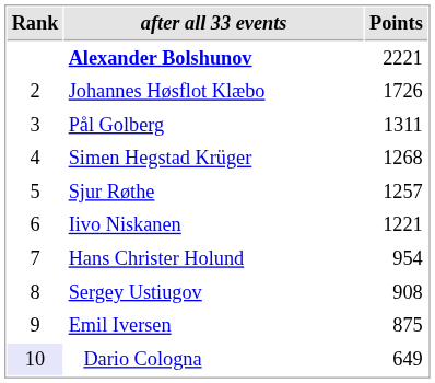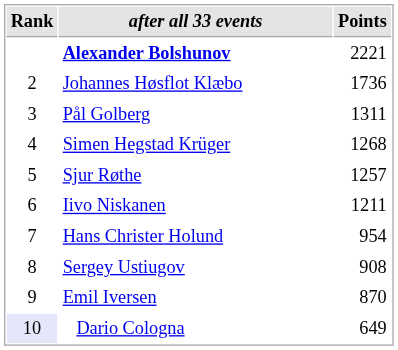 <table cellspacing="1" cellpadding="3" style="border:1px solid #AAAAAA;font-size:86%">
 <tr style="background-color: #E4E4E4;">
 <th style="border-bottom:1px solid #AAAAAA" width=10>Rank</th>
 <th style="border-bottom:1px solid #AAAAAA" width=200><em>after all 33 events</em></th>
 <th style="border-bottom:1px solid #AAAAAA" width=20 align=right>Points</th>
 </tr>
 <tr>
 <td align=center><strong><span>  </span></strong></td>
 <td> <strong><a href='#'>Alexander Bolshunov</a></strong></td>
 <td align=right>2221</td>
 </tr>
 <tr>
 <td align=center>2</td>
 <td> <a href='#'>Johannes Høsflot Klæbo</a></td>
-<td align=right>1726</td>
+<td align=right>1736</td>
 </tr>
 <tr>
 <td align=center>3</td>
 <td> <a href='#'>Pål Golberg</a></td>
 <td align=right>1311</td>
 </tr>
 <tr>
 <td align=center>4</td>
 <td> <a href='#'>Simen Hegstad Krüger</a></td>
 <td align=right>1268</td>
 </tr>
 <tr>
 <td align=center>5</td>
 <td> <a href='#'>Sjur Røthe</a></td>
 <td align=right>1257</td>
 </tr>
 <tr>
 <td align=center>6</td>
 <td> <a href='#'>Iivo Niskanen</a></td>
-<td align=right>1221</td>
+<td align=right>1211</td>
 </tr>
 <tr>
 <td align=center>7</td>
 <td> <a href='#'>Hans Christer Holund</a></td>
 <td align=right>954</td>
 </tr>
 <tr>
 <td align=center>8</td>
 <td> <a href='#'>Sergey Ustiugov</a></td>
 <td align=right>908</td>
 </tr>
 <tr>
 <td align=center>9</td>
 <td> <a href='#'>Emil Iversen</a></td>
-<td align=right>875</td>
+<td align=right>870</td>
 </tr>
 <tr>
 <td align=center style="background: lavender;">10</td>
 <td>   <a href='#'>Dario Cologna</a></td>
 <td align=right>649</td>
 </tr>
 </table>
